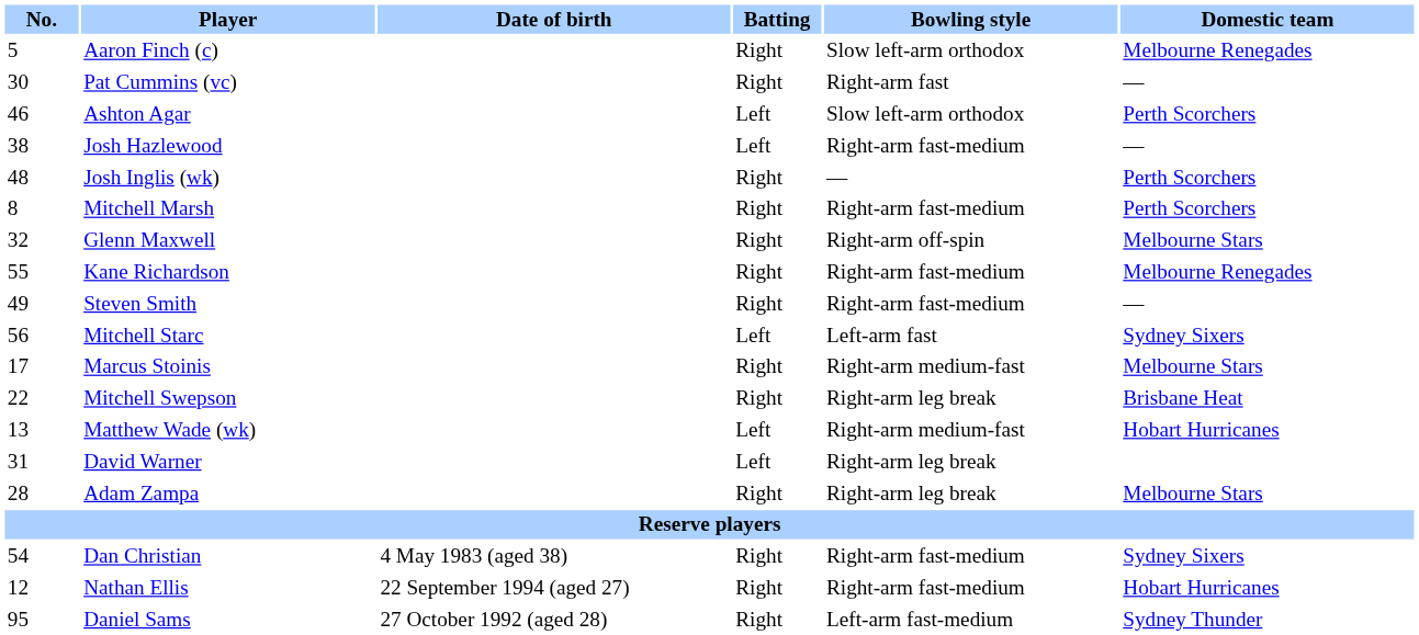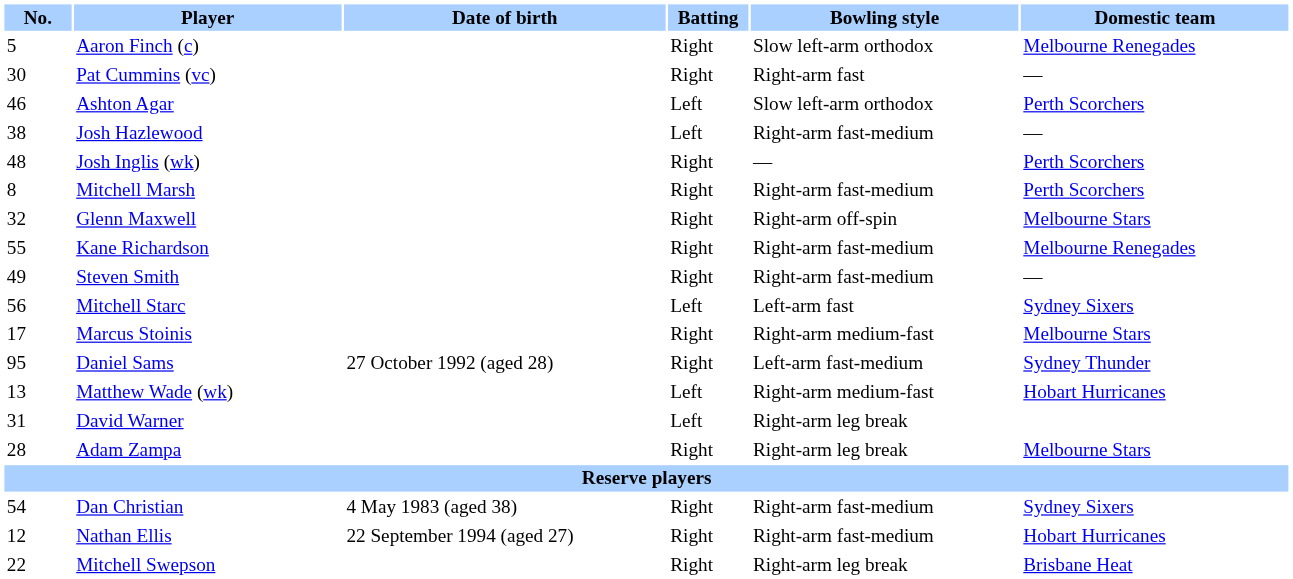 <table class="sortable" style="width:85%;" border="0" cellspacing="2" cellpadding="2">
 <tr style="background:#aad0ff;">
 <th scope="col" width="5%">No.</th>
 <th width=20%>Player</th>
 <th width=24%>Date of birth</th>
 <th width=6%>Batting</th>
 <th width=20%>Bowling style</th>
 <th width=20%>Domestic team</th>
 </tr>
 <tr>
 <td>5</td>
 <td><a href='#'>Aaron Finch</a> (<a href='#'>c</a>)</td>
 <td></td>
 <td>Right</td>
 <td>Slow left-arm orthodox</td>
 <td><a href='#'>Melbourne Renegades</a></td>
 </tr>
 <tr>
 <td>30</td>
 <td><a href='#'>Pat Cummins</a> (<a href='#'>vc</a>)</td>
 <td></td>
 <td>Right</td>
 <td>Right-arm fast</td>
 <td>—</td>
 </tr>
 <tr>
 <td>46</td>
 <td><a href='#'>Ashton Agar</a></td>
 <td></td>
 <td>Left</td>
 <td>Slow left-arm orthodox</td>
 <td><a href='#'>Perth Scorchers</a></td>
 </tr>
 <tr>
 <td>38</td>
 <td><a href='#'>Josh Hazlewood</a></td>
 <td></td>
 <td>Left</td>
 <td>Right-arm fast-medium</td>
 <td>—</td>
 </tr>
 <tr>
 <td>48</td>
 <td><a href='#'>Josh Inglis</a> (<a href='#'>wk</a>)</td>
 <td></td>
 <td>Right</td>
 <td>—</td>
 <td><a href='#'>Perth Scorchers</a></td>
 </tr>
 <tr>
 <td>8</td>
 <td><a href='#'>Mitchell Marsh</a></td>
 <td></td>
 <td>Right</td>
 <td>Right-arm fast-medium</td>
 <td><a href='#'>Perth Scorchers</a></td>
 </tr>
 <tr>
 <td>32</td>
 <td><a href='#'>Glenn Maxwell</a></td>
 <td></td>
 <td>Right</td>
 <td>Right-arm off-spin</td>
 <td><a href='#'>Melbourne Stars</a></td>
 </tr>
 <tr>
 <td>55</td>
 <td><a href='#'>Kane Richardson</a></td>
 <td></td>
 <td>Right</td>
 <td>Right-arm fast-medium</td>
 <td><a href='#'>Melbourne Renegades</a></td>
 </tr>
 <tr>
 <td>49</td>
 <td><a href='#'>Steven Smith</a></td>
 <td></td>
 <td>Right</td>
 <td>Right-arm fast-medium</td>
 <td>—</td>
 </tr>
 <tr>
 <td>56</td>
 <td><a href='#'>Mitchell Starc</a></td>
 <td></td>
 <td>Left</td>
 <td>Left-arm fast</td>
 <td><a href='#'>Sydney Sixers</a></td>
 </tr>
 <tr>
 <td>17</td>
 <td><a href='#'>Marcus Stoinis</a></td>
 <td></td>
 <td>Right</td>
 <td>Right-arm medium-fast</td>
 <td><a href='#'>Melbourne Stars</a></td>
 </tr>
 <tr>
-<td>22</td>
-<td><a href='#'>Mitchell Swepson</a></td>
-<td></td>
+<td>95</td>
+<td><a href='#'>Daniel Sams</a></td>
+<td>27 October 1992 (aged 28)</td>
 <td>Right</td>
-<td>Right-arm leg break</td>
-<td><a href='#'>Brisbane Heat</a></td>
+<td>Left-arm fast-medium</td>
+<td><a href='#'>Sydney Thunder</a></td>
 </tr>
 <tr>
 <td>13</td>
 <td><a href='#'>Matthew Wade</a> (<a href='#'>wk</a>)</td>
 <td></td>
 <td>Left</td>
 <td>Right-arm medium-fast</td>
 <td><a href='#'>Hobart Hurricanes</a></td>
 </tr>
 <tr>
 <td>31</td>
 <td><a href='#'>David Warner</a></td>
 <td></td>
 <td>Left</td>
 <td>Right-arm leg break</td>
 <td></td>
 </tr>
 <tr>
 <td>28</td>
 <td><a href='#'>Adam Zampa</a></td>
 <td></td>
 <td>Right</td>
 <td>Right-arm leg break</td>
 <td><a href='#'>Melbourne Stars</a></td>
 </tr>
 <tr class=sortbottom style="background:#aad0ff;">
 <th colspan=6>Reserve players</th>
 </tr>
 <tr class=sortbottom>
 <td>54</td>
 <td><a href='#'>Dan Christian</a></td>
 <td>4 May 1983 (aged 38)</td>
 <td>Right</td>
 <td>Right-arm fast-medium</td>
 <td><a href='#'>Sydney Sixers</a></td>
 </tr>
 <tr>
 <td>12</td>
 <td><a href='#'>Nathan Ellis</a></td>
 <td>22 September 1994 (aged 27)</td>
 <td>Right</td>
 <td>Right-arm fast-medium</td>
 <td><a href='#'>Hobart Hurricanes</a></td>
 </tr>
 <tr>
-<td>95</td>
-<td><a href='#'>Daniel Sams</a></td>
-<td>27 October 1992 (aged 28)</td>
+<td>22</td>
+<td><a href='#'>Mitchell Swepson</a></td>
+<td></td>
 <td>Right</td>
-<td>Left-arm fast-medium</td>
-<td><a href='#'>Sydney Thunder</a></td>
+<td>Right-arm leg break</td>
+<td><a href='#'>Brisbane Heat</a></td>
 </tr>
 </table>
